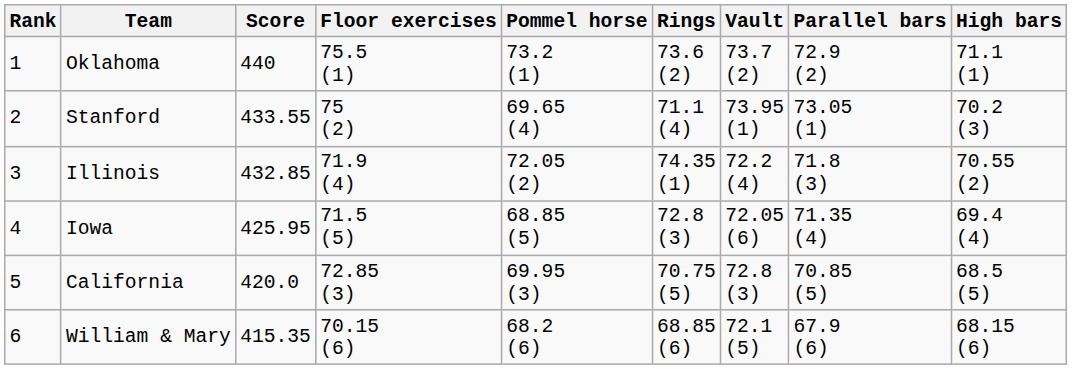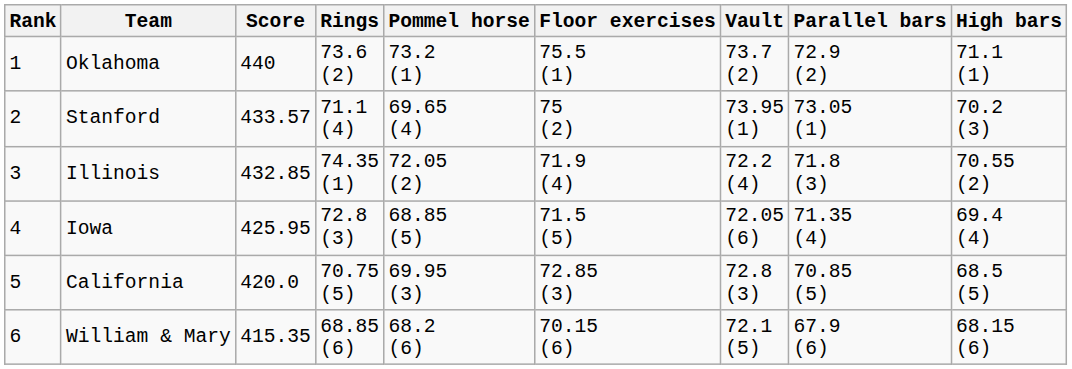 <table class="wikitable sortable">
 <tr>
 <th>Rank</th>
 <th>Team</th>
 <th>Score</th>
+<th>Rings</th>
+<th>Pommel horse</th>
 <th>Floor exercises</th>
-<th>Pommel horse</th>
-<th>Rings</th>
 <th>Vault</th>
 <th>Parallel bars</th>
 <th>High bars</th>
 </tr>
 <tr>
 <td>1</td>
 <td>Oklahoma</td>
 <td>440</td>
+<td>73.6<br>(2)</td>
+<td>73.2<br>(1)</td>
 <td>75.5<br>(1)</td>
-<td>73.2<br>(1)</td>
-<td>73.6<br>(2)</td>
 <td>73.7<br>(2)</td>
 <td>72.9<br>(2)</td>
 <td>71.1<br>(1)</td>
 </tr>
 <tr>
 <td>2</td>
 <td>Stanford</td>
-<td>433.55</td>
+<td>433.57</td>
+<td>71.1<br>(4)</td>
+<td>69.65<br>(4)</td>
 <td>75<br>(2)</td>
-<td>69.65<br>(4)</td>
-<td>71.1<br>(4)</td>
 <td>73.95<br>(1)</td>
 <td>73.05<br>(1)</td>
 <td>70.2<br>(3)</td>
 </tr>
 <tr>
 <td>3</td>
 <td>Illinois</td>
 <td>432.85</td>
+<td>74.35<br>(1)</td>
+<td>72.05<br>(2)</td>
 <td>71.9<br>(4)</td>
-<td>72.05<br>(2)</td>
-<td>74.35<br>(1)</td>
 <td>72.2<br>(4)</td>
 <td>71.8<br>(3)</td>
 <td>70.55<br>(2)</td>
 </tr>
 <tr>
 <td>4</td>
 <td>Iowa</td>
 <td>425.95</td>
+<td>72.8<br>(3)</td>
+<td>68.85<br>(5)</td>
 <td>71.5<br>(5)</td>
-<td>68.85<br>(5)</td>
-<td>72.8<br>(3)</td>
 <td>72.05<br>(6)</td>
 <td>71.35<br>(4)</td>
 <td>69.4<br>(4)</td>
 </tr>
 <tr>
 <td>5</td>
 <td>California</td>
 <td>420.0</td>
+<td>70.75<br>(5)</td>
+<td>69.95<br>(3)</td>
 <td>72.85<br>(3)</td>
-<td>69.95<br>(3)</td>
-<td>70.75<br>(5)</td>
 <td>72.8<br>(3)</td>
 <td>70.85<br>(5)</td>
 <td>68.5<br>(5)</td>
 </tr>
 <tr>
 <td>6</td>
 <td>William & Mary</td>
 <td>415.35</td>
+<td>68.85<br>(6)</td>
+<td>68.2<br>(6)</td>
 <td>70.15<br>(6)</td>
-<td>68.2<br>(6)</td>
-<td>68.85<br>(6)</td>
 <td>72.1<br>(5)</td>
 <td>67.9<br>(6)</td>
 <td>68.15<br>(6)</td>
 </tr>
 </table>
